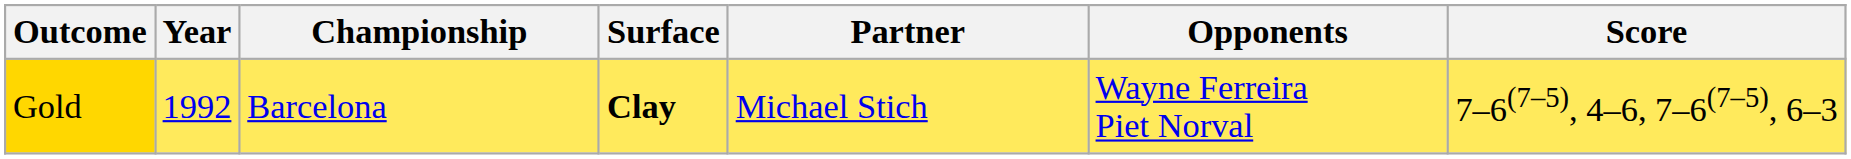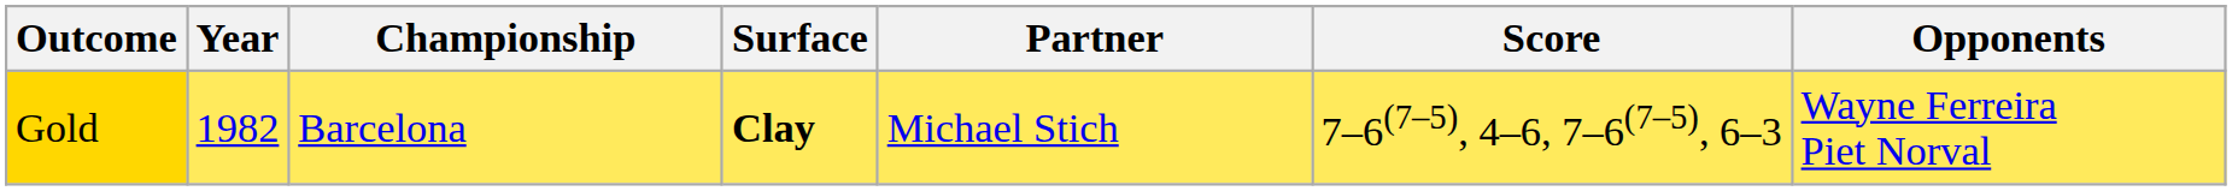 <table class="sortable wikitable">
 <tr>
 <th>Outcome</th>
 <th>Year</th>
 <th width=160>Championship</th>
 <th>Surface</th>
 <th width=160>Partner</th>
+<th class="unsortable">Score</th>
 <th width=160>Opponents</th>
-<th class="unsortable">Score</th>
 </tr>
 <tr style="background:#ffea5c;">
 <td bgcolor=gold>Gold</td>
-<td><a href='#'>1992</a></td>
+<td><a href='#'>1982</a></td>
 <td><a href='#'>Barcelona</a></td>
 <td><strong>Clay</strong></td>
 <td> <a href='#'>Michael Stich</a></td>
+<td>7–6<sup>(7–5)</sup>, 4–6, 7–6<sup>(7–5)</sup>, 6–3</td>
 <td> <a href='#'>Wayne Ferreira</a><br> <a href='#'>Piet Norval</a></td>
-<td>7–6<sup>(7–5)</sup>, 4–6, 7–6<sup>(7–5)</sup>, 6–3</td>
 </tr>
 </table>
